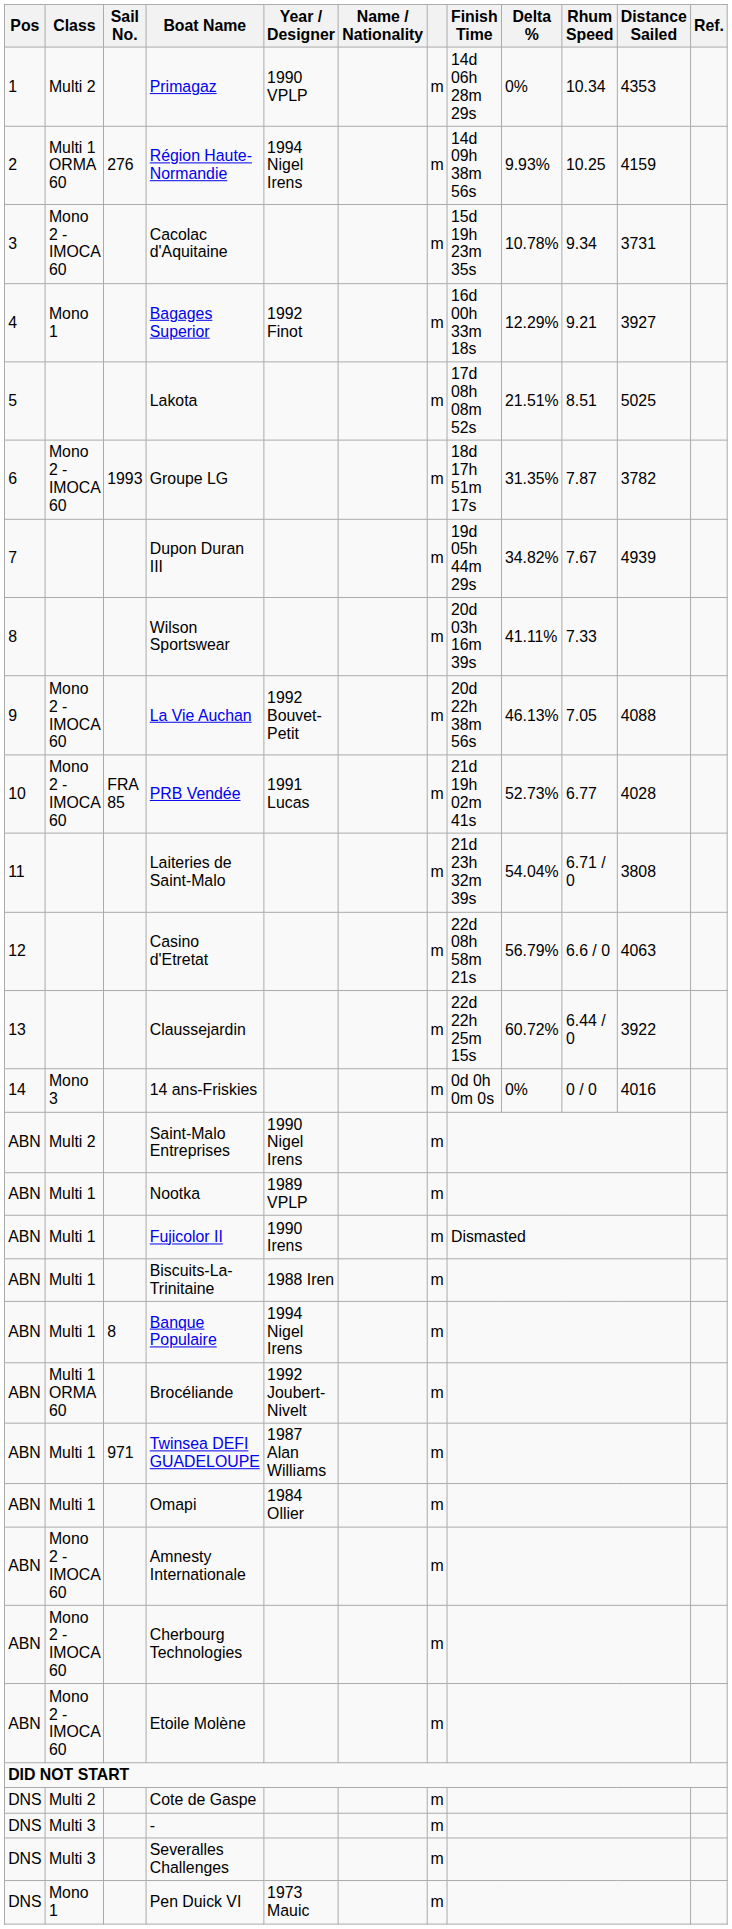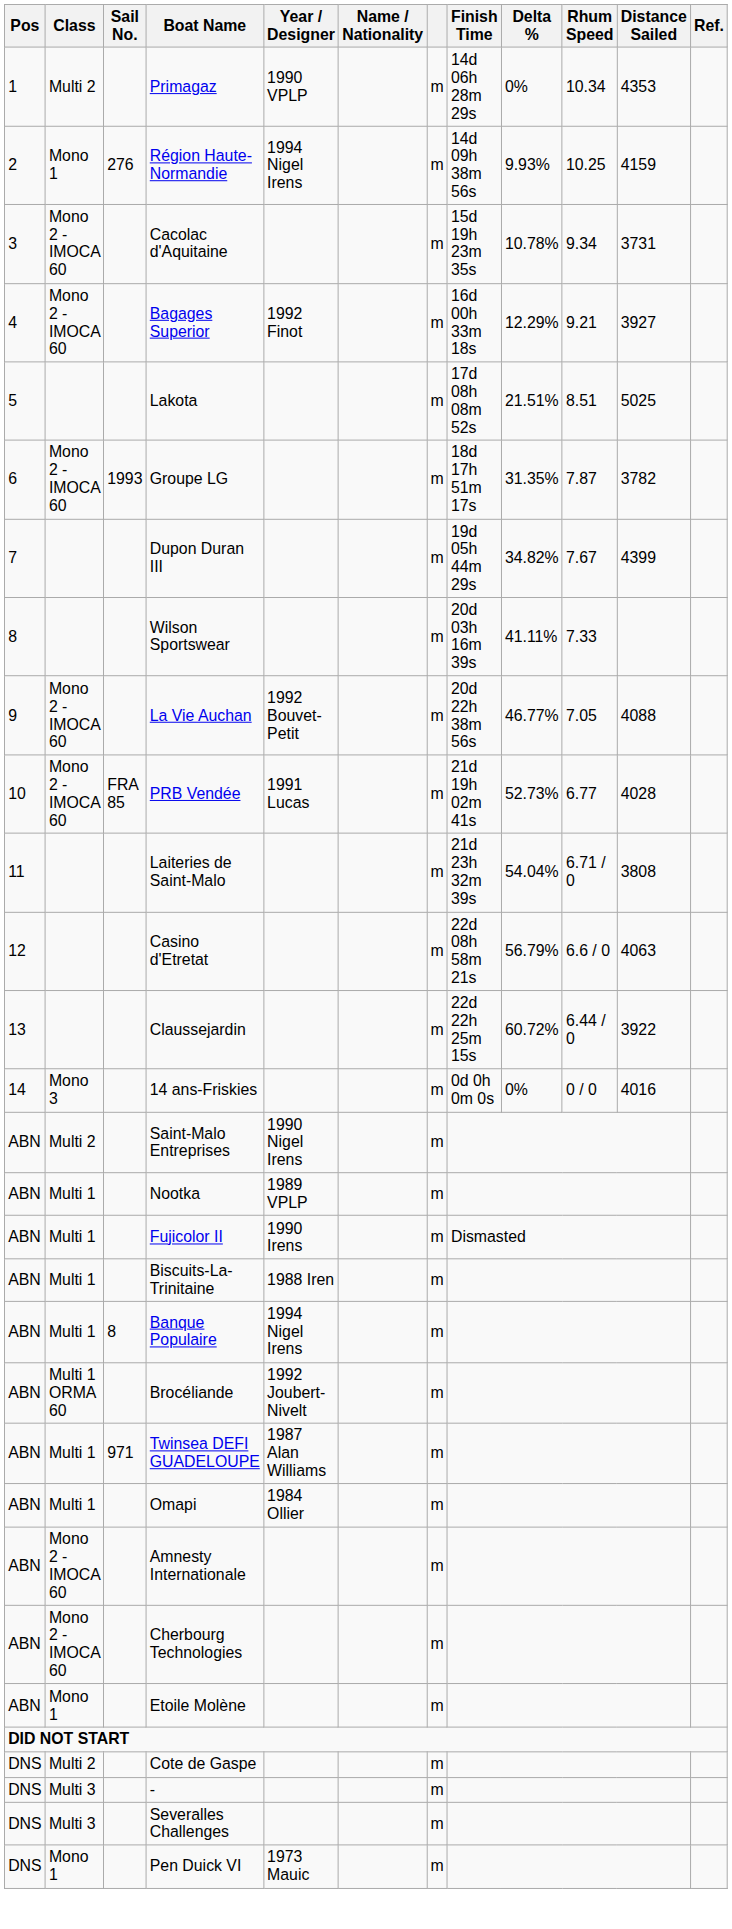 <table class="wikitable sortable">
 <tr>
 <th>Pos</th>
 <th>Class</th>
 <th>Sail No.</th>
 <th>Boat Name</th>
 <th>Year / Designer</th>
 <th>Name / Nationality</th>
 <th></th>
 <th>Finish Time</th>
 <th>Delta %</th>
 <th>Rhum <br>Speed</th>
 <th>Distance <br>Sailed</th>
 <th>Ref.</th>
 </tr>
 <tr>
 <td>1</td>
 <td>Multi 2</td>
 <td></td>
 <td><a href='#'>Primagaz</a></td>
 <td>1990 VPLP</td>
 <td></td>
 <td>m </td>
 <td>14d 06h 28m 29s</td>
 <td>0%</td>
 <td>10.34</td>
 <td>4353</td>
 <td></td>
 </tr>
 <tr>
 <td>2</td>
-<td>Multi 1 ORMA 60</td>
+<td>Mono 1</td>
 <td>276</td>
 <td><a href='#'>Région Haute-Normandie</a></td>
 <td>1994 Nigel Irens</td>
 <td></td>
 <td>m </td>
 <td>14d 09h 38m 56s</td>
 <td>9.93%</td>
 <td>10.25</td>
 <td>4159</td>
 <td></td>
 </tr>
 <tr>
 <td>3</td>
 <td>Mono 2 - IMOCA 60</td>
 <td></td>
 <td>Cacolac d'Aquitaine</td>
 <td></td>
 <td></td>
 <td>m </td>
 <td>15d 19h 23m 35s</td>
 <td>10.78%</td>
 <td>9.34</td>
 <td>3731</td>
 <td></td>
 </tr>
 <tr>
 <td>4</td>
-<td>Mono 1</td>
+<td>Mono 2 - IMOCA 60</td>
 <td></td>
 <td><a href='#'>Bagages Superior</a></td>
 <td>1992 Finot</td>
 <td></td>
 <td>m </td>
 <td>16d 00h 33m 18s</td>
 <td>12.29%</td>
 <td>9.21</td>
 <td>3927</td>
 <td></td>
 </tr>
 <tr>
 <td>5</td>
 <td></td>
 <td></td>
 <td>Lakota</td>
 <td></td>
 <td></td>
 <td>m </td>
 <td>17d 08h 08m 52s</td>
 <td>21.51%</td>
 <td>8.51</td>
 <td>5025</td>
 <td></td>
 </tr>
 <tr>
 <td>6</td>
 <td>Mono 2 - IMOCA 60</td>
 <td>1993</td>
 <td>Groupe LG</td>
 <td></td>
 <td></td>
 <td>m </td>
 <td>18d 17h 51m 17s</td>
 <td>31.35%</td>
 <td>7.87</td>
 <td>3782</td>
 <td></td>
 </tr>
 <tr>
 <td>7</td>
 <td></td>
 <td></td>
 <td>Dupon Duran III</td>
 <td></td>
 <td></td>
 <td>m </td>
 <td>19d 05h 44m 29s</td>
 <td>34.82%</td>
 <td>7.67</td>
-<td>4939</td>
+<td>4399</td>
 <td></td>
 </tr>
 <tr>
 <td>8</td>
 <td></td>
 <td></td>
 <td>Wilson Sportswear</td>
 <td></td>
 <td></td>
 <td>m </td>
 <td>20d 03h 16m 39s</td>
 <td>41.11%</td>
 <td>7.33</td>
 <td></td>
 <td></td>
 </tr>
 <tr>
 <td>9</td>
 <td>Mono 2 - IMOCA 60</td>
 <td></td>
 <td><a href='#'>La Vie Auchan</a></td>
 <td>1992 Bouvet-Petit</td>
 <td></td>
 <td>m </td>
 <td>20d 22h 38m 56s</td>
-<td>46.13%</td>
+<td>46.77%</td>
 <td>7.05</td>
 <td>4088</td>
 <td></td>
 </tr>
 <tr>
 <td>10</td>
 <td>Mono 2 - IMOCA 60</td>
 <td>FRA 85</td>
 <td><a href='#'>PRB Vendée</a></td>
 <td>1991 Lucas</td>
 <td></td>
 <td>m </td>
 <td>21d 19h 02m 41s</td>
 <td>52.73%</td>
 <td>6.77</td>
 <td>4028</td>
 <td></td>
 </tr>
 <tr>
 <td>11</td>
 <td></td>
 <td></td>
 <td>Laiteries de Saint-Malo</td>
 <td></td>
 <td></td>
 <td>m </td>
 <td>21d 23h 32m 39s</td>
 <td>54.04%</td>
 <td>6.71 / 0</td>
 <td>3808</td>
 <td></td>
 </tr>
 <tr>
 <td>12</td>
 <td></td>
 <td></td>
 <td>Casino d'Etretat</td>
 <td></td>
 <td></td>
 <td>m </td>
 <td>22d 08h 58m 21s</td>
 <td>56.79%</td>
 <td>6.6 / 0</td>
 <td>4063</td>
 <td></td>
 </tr>
 <tr>
 <td>13</td>
 <td></td>
 <td></td>
 <td>Claussejardin</td>
 <td></td>
 <td></td>
 <td>m </td>
 <td>22d 22h 25m 15s</td>
 <td>60.72%</td>
 <td>6.44 / 0</td>
 <td>3922</td>
 <td></td>
 </tr>
 <tr>
 <td>14</td>
 <td>Mono 3</td>
 <td></td>
 <td>14 ans-Friskies</td>
 <td></td>
 <td></td>
 <td>m </td>
 <td>0d 0h 0m 0s</td>
 <td>0%</td>
 <td>0 / 0</td>
 <td>4016</td>
 <td></td>
 </tr>
 <tr>
 <td>ABN</td>
 <td>Multi 2</td>
 <td></td>
 <td>Saint-Malo Entreprises</td>
 <td>1990 Nigel Irens</td>
 <td></td>
 <td>m </td>
 <td colspan=4></td>
 <td></td>
 </tr>
 <tr>
 <td>ABN</td>
 <td>Multi 1</td>
 <td></td>
 <td>Nootka</td>
 <td>1989 VPLP</td>
 <td></td>
 <td>m </td>
 <td colspan=4></td>
 <td></td>
 </tr>
 <tr>
 <td>ABN</td>
 <td>Multi 1</td>
 <td></td>
 <td><a href='#'>Fujicolor II</a></td>
 <td>1990 Irens</td>
 <td></td>
 <td>m </td>
 <td colspan=4>Dismasted</td>
 <td></td>
 </tr>
 <tr>
 <td>ABN</td>
 <td>Multi 1</td>
 <td></td>
 <td>Biscuits-La-Trinitaine</td>
 <td>1988 Iren</td>
 <td></td>
 <td>m </td>
 <td colspan=4></td>
 <td></td>
 </tr>
 <tr>
 <td>ABN</td>
 <td>Multi 1</td>
 <td>8</td>
 <td><a href='#'>Banque Populaire</a></td>
 <td>1994 Nigel Irens</td>
 <td></td>
 <td>m </td>
 <td colspan=4></td>
 <td></td>
 </tr>
 <tr>
 <td>ABN</td>
 <td>Multi 1 ORMA 60</td>
 <td></td>
 <td>Brocéliande</td>
 <td>1992 Joubert-Nivelt</td>
 <td></td>
 <td>m </td>
 <td colspan=4></td>
 <td></td>
 </tr>
 <tr>
 <td>ABN</td>
 <td>Multi 1</td>
 <td>971</td>
 <td><a href='#'>Twinsea DEFI GUADELOUPE</a></td>
 <td>1987 Alan Williams</td>
 <td></td>
 <td>m </td>
 <td colspan=4></td>
 <td></td>
 </tr>
 <tr>
 <td>ABN</td>
 <td>Multi 1</td>
 <td></td>
 <td>Omapi</td>
 <td>1984 Ollier</td>
 <td></td>
 <td>m </td>
 <td colspan=4></td>
 <td></td>
 </tr>
 <tr>
 <td>ABN</td>
 <td>Mono 2 - IMOCA 60</td>
 <td></td>
 <td>Amnesty Internationale</td>
 <td></td>
 <td></td>
 <td>m </td>
 <td colspan=4></td>
 <td></td>
 </tr>
 <tr>
 <td>ABN</td>
 <td>Mono 2 - IMOCA 60</td>
 <td></td>
 <td>Cherbourg Technologies</td>
 <td></td>
 <td></td>
 <td>m </td>
 <td colspan=4></td>
 <td></td>
 </tr>
 <tr>
 <td>ABN</td>
-<td>Mono 2 - IMOCA 60</td>
+<td>Mono 1</td>
 <td></td>
 <td>Etoile Molène</td>
 <td></td>
 <td></td>
 <td>m </td>
 <td colspan=4></td>
 <td></td>
 </tr>
 <tr>
 <td colspan=13><strong>DID NOT START</strong></td>
 </tr>
 <tr>
 <td>DNS</td>
 <td>Multi 2</td>
 <td></td>
 <td>Cote de Gaspe</td>
 <td></td>
 <td></td>
 <td>m </td>
 <td colspan=4></td>
 <td></td>
 </tr>
 <tr>
 <td>DNS</td>
 <td>Multi 3</td>
 <td></td>
 <td>-</td>
 <td></td>
 <td></td>
 <td>m </td>
 <td colspan=4></td>
 <td></td>
 </tr>
 <tr>
 <td>DNS</td>
 <td>Multi 3</td>
 <td></td>
 <td>Severalles Challenges</td>
 <td></td>
 <td></td>
 <td>m </td>
 <td colspan=4></td>
 <td></td>
 </tr>
 <tr>
 <td>DNS</td>
 <td>Mono 1</td>
 <td></td>
 <td>Pen Duick VI</td>
 <td>1973 Mauic</td>
 <td></td>
 <td>m </td>
 <td colspan=4></td>
 <td></td>
 </tr>
 </table>
